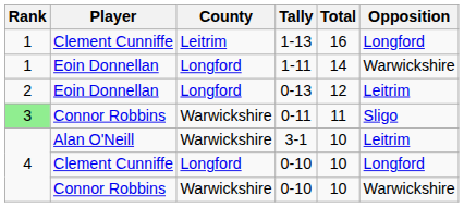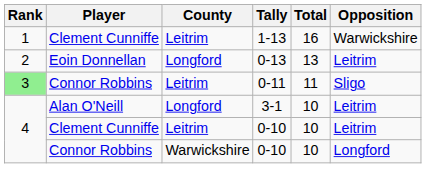 <table class="wikitable">
 <tr>
 <th>Rank</th>
 <th>Player</th>
 <th>County</th>
 <th>Tally</th>
 <th>Total</th>
 <th>Opposition</th>
 </tr>
 <tr>
 <td style="text-align:center;">1</td>
 <td><a href='#'>Clement Cunniffe</a></td>
 <td><a href='#'>Leitrim</a></td>
 <td align=center>1-13</td>
 <td align=center>16</td>
-<td><a href='#'>Longford</a></td>
-</tr>
-<tr>
-<td style="text-align:center;">1</td>
-<td><a href='#'>Eoin Donnellan</a></td>
-<td><a href='#'>Longford</a></td>
-<td align=center>1-11</td>
-<td align=center>14</td>
 <td>Warwickshire</td>
 </tr>
 <tr>
 <td style="text-align:center;">2</td>
 <td><a href='#'>Eoin Donnellan</a></td>
 <td><a href='#'>Longford</a></td>
 <td align=center>0-13</td>
-<td align=center>12</td>
+<td align=center>13</td>
 <td><a href='#'>Leitrim</a></td>
 </tr>
 <tr>
 <td style="background: lightgreen; text-align:center;">3</td>
 <td><a href='#'>Connor Robbins</a></td>
-<td>Warwickshire</td>
+<td><a href='#'>Leitrim</a></td>
 <td align=center>0-11</td>
 <td align=center>11</td>
 <td><a href='#'>Sligo</a></td>
 </tr>
 <tr>
 <td rowspan="3" style="text-align:center;">4</td>
 <td><a href='#'>Alan O'Neill</a></td>
-<td>Warwickshire</td>
+<td><a href='#'>Longford</a></td>
 <td align=center>3-1</td>
 <td align=center>10</td>
 <td><a href='#'>Leitrim</a></td>
 </tr>
 <tr>
 <td><a href='#'>Clement Cunniffe</a></td>
-<td><a href='#'>Longford</a></td>
+<td><a href='#'>Leitrim</a></td>
 <td align=center>0-10</td>
 <td align=center>10</td>
-<td><a href='#'>Longford</a></td>
+<td><a href='#'>Leitrim</a></td>
 </tr>
 <tr>
 <td><a href='#'>Connor Robbins</a></td>
 <td>Warwickshire</td>
 <td align=center>0-10</td>
 <td align=center>10</td>
-<td>Warwickshire</td>
+<td><a href='#'>Longford</a></td>
 </tr>
 </table>
